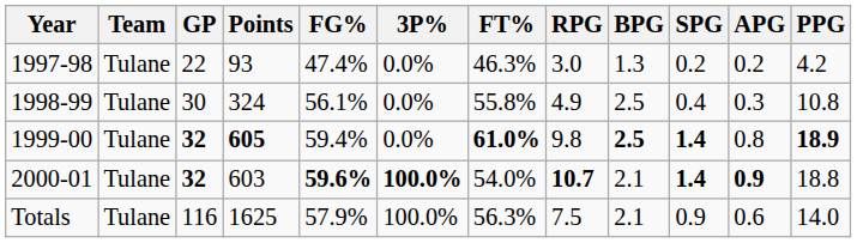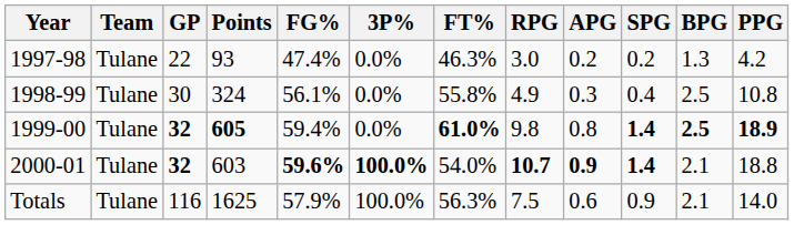 <table class="wikitable">
 <tr>
 <th>Year</th>
 <th>Team</th>
 <th>GP</th>
 <th>Points</th>
 <th>FG%</th>
 <th>3P%</th>
 <th>FT%</th>
 <th>RPG</th>
+<th>APG</th>
+<th>SPG</th>
 <th>BPG</th>
-<th>SPG</th>
-<th>APG</th>
 <th>PPG</th>
 </tr>
 <tr>
 <td>1997-98</td>
 <td>Tulane</td>
 <td>22</td>
 <td>93</td>
 <td>47.4%</td>
 <td>0.0%</td>
 <td>46.3%</td>
 <td>3.0</td>
-<td>1.3</td>
 <td>0.2</td>
 <td>0.2</td>
+<td>1.3</td>
 <td>4.2</td>
 </tr>
 <tr>
 <td>1998-99</td>
 <td>Tulane</td>
 <td>30</td>
 <td>324</td>
 <td>56.1%</td>
 <td>0.0%</td>
 <td>55.8%</td>
 <td>4.9</td>
+<td>0.3</td>
+<td>0.4</td>
 <td>2.5</td>
-<td>0.4</td>
-<td>0.3</td>
 <td>10.8</td>
 </tr>
 <tr>
 <td>1999-00</td>
 <td>Tulane</td>
 <td><strong>32</strong></td>
 <td><strong>605</strong></td>
 <td>59.4%</td>
 <td>0.0%</td>
 <td><strong>61.0%</strong></td>
 <td>9.8</td>
+<td>0.8</td>
+<td><strong>1.4</strong></td>
 <td><strong>2.5</strong></td>
-<td><strong>1.4</strong></td>
-<td>0.8</td>
 <td><strong>18.9</strong></td>
 </tr>
 <tr>
 <td>2000-01</td>
 <td>Tulane</td>
 <td><strong>32</strong></td>
 <td>603</td>
 <td><strong>59.6%</strong></td>
 <td><strong>100.0%</strong></td>
 <td>54.0%</td>
 <td><strong>10.7</strong></td>
+<td><strong>0.9</strong></td>
+<td><strong>1.4</strong></td>
 <td>2.1</td>
-<td><strong>1.4</strong></td>
-<td><strong>0.9</strong></td>
 <td>18.8</td>
 </tr>
 <tr>
 <td>Totals</td>
 <td>Tulane</td>
 <td>116</td>
 <td>1625</td>
 <td>57.9%</td>
 <td>100.0%</td>
 <td>56.3%</td>
 <td>7.5</td>
+<td>0.6</td>
+<td>0.9</td>
 <td>2.1</td>
-<td>0.9</td>
-<td>0.6</td>
 <td>14.0</td>
 </tr>
 </table>
